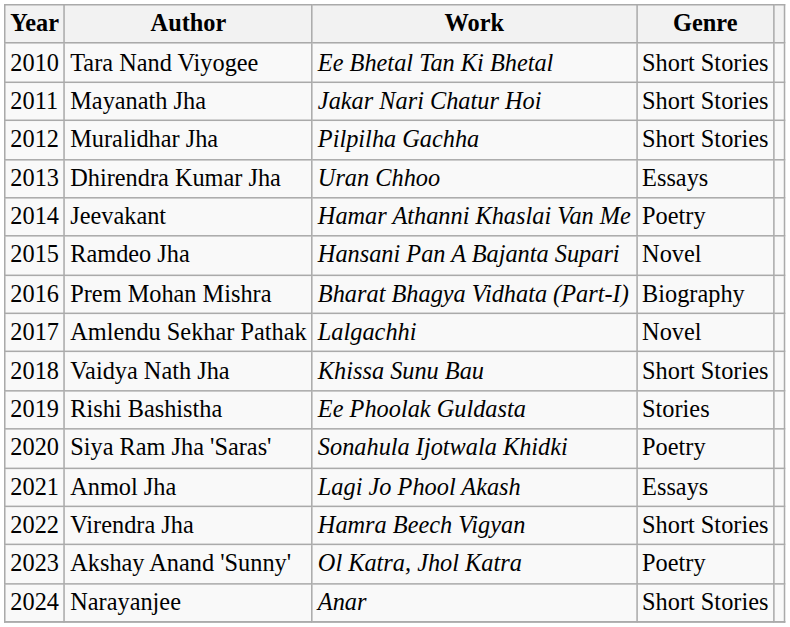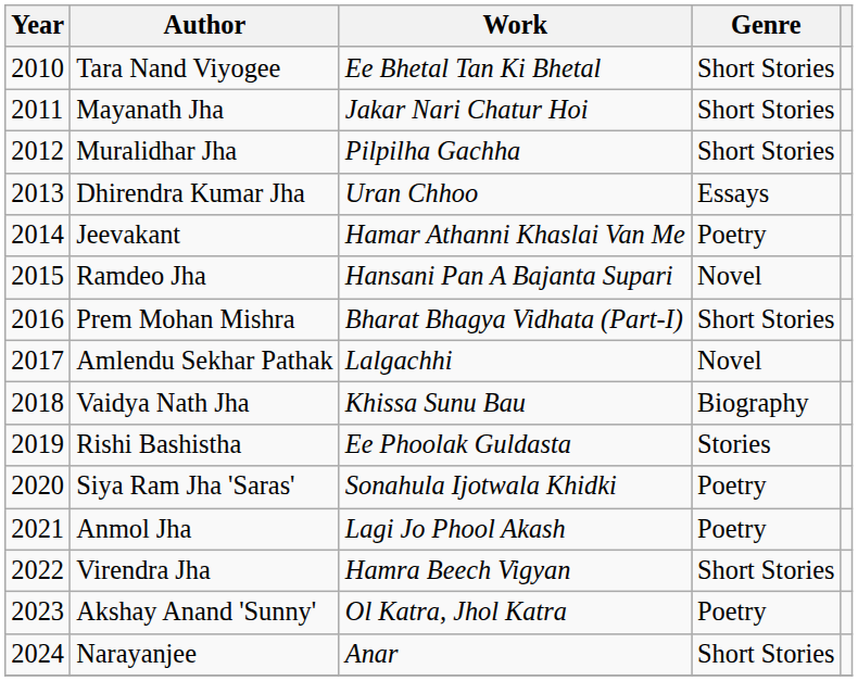 <table class="wikitable sortable">
 <tr>
 <th>Year</th>
 <th>Author</th>
 <th>Work</th>
 <th>Genre</th>
 <th class="unsortable"></th>
 </tr>
 <tr>
 <td>2010</td>
 <td>Tara Nand Viyogee</td>
 <td><em>Ee Bhetal Tan Ki Bhetal</em></td>
 <td>Short Stories</td>
 <td></td>
 </tr>
 <tr>
 <td>2011</td>
 <td>Mayanath Jha</td>
 <td><em>Jakar Nari Chatur Hoi</em></td>
 <td>Short Stories</td>
 <td></td>
 </tr>
 <tr>
 <td>2012</td>
 <td>Muralidhar Jha</td>
 <td><em>Pilpilha Gachha</em></td>
 <td>Short Stories</td>
 <td></td>
 </tr>
 <tr>
 <td>2013</td>
 <td>Dhirendra Kumar Jha</td>
 <td><em>Uran Chhoo</em></td>
 <td>Essays</td>
 <td></td>
 </tr>
 <tr>
 <td>2014</td>
 <td>Jeevakant</td>
 <td><em>Hamar Athanni Khaslai Van Me</em></td>
 <td>Poetry</td>
 <td></td>
 </tr>
 <tr>
 <td>2015</td>
 <td>Ramdeo Jha</td>
 <td><em>Hansani Pan A Bajanta Supari</em></td>
 <td>Novel</td>
 <td></td>
 </tr>
 <tr>
 <td>2016</td>
 <td>Prem Mohan Mishra</td>
 <td><em>Bharat Bhagya Vidhata (Part-I)</em></td>
-<td>Biography</td>
+<td>Short Stories</td>
 <td></td>
 </tr>
 <tr>
 <td>2017</td>
 <td>Amlendu Sekhar Pathak</td>
 <td><em>Lalgachhi</em></td>
 <td>Novel</td>
 <td></td>
 </tr>
 <tr>
 <td>2018</td>
 <td>Vaidya Nath Jha</td>
 <td><em>Khissa Sunu Bau</em></td>
-<td>Short Stories</td>
+<td>Biography</td>
 <td></td>
 </tr>
 <tr>
 <td>2019</td>
 <td>Rishi Bashistha</td>
 <td><em>Ee Phoolak Guldasta</em></td>
 <td>Stories</td>
 <td></td>
 </tr>
 <tr>
 <td>2020</td>
 <td>Siya Ram Jha 'Saras'</td>
 <td><em>Sonahula Ijotwala Khidki</em></td>
 <td>Poetry</td>
 <td></td>
 </tr>
 <tr>
 <td>2021</td>
 <td>Anmol Jha</td>
 <td><em>Lagi Jo Phool Akash</em></td>
-<td>Essays</td>
+<td>Poetry</td>
 <td></td>
 </tr>
 <tr>
 <td>2022</td>
 <td>Virendra Jha</td>
 <td><em>Hamra Beech Vigyan</em></td>
 <td>Short Stories</td>
 <td></td>
 </tr>
 <tr>
 <td>2023</td>
 <td>Akshay Anand 'Sunny'</td>
 <td><em>Ol Katra, Jhol Katra</em></td>
 <td>Poetry</td>
 <td></td>
 </tr>
 <tr>
 <td>2024</td>
 <td>Narayanjee</td>
 <td><em>Anar</em></td>
 <td>Short Stories</td>
 <td></td>
 </tr>
 <tr>
 </tr>
 </table>
